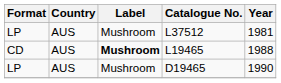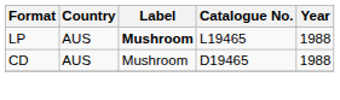 <table class="wikitable">
 <tr>
 <th>Format</th>
 <th>Country</th>
 <th>Label</th>
 <th>Catalogue No.</th>
 <th>Year</th>
 </tr>
 <tr>
 <td>LP</td>
 <td>AUS</td>
-<td>Mushroom</td>
-<td>L37512</td>
-<td>1981</td>
-</tr>
-<tr>
-<td>CD</td>
-<td>AUS</td>
 <td><strong>Mushroom</strong></td>
 <td>L19465</td>
 <td>1988</td>
 </tr>
 <tr>
-<td>LP</td>
+<td>CD</td>
 <td>AUS</td>
 <td>Mushroom</td>
 <td>D19465</td>
-<td>1990</td>
+<td>1988</td>
 </tr>
 <tr>
 </tr>
 </table>
